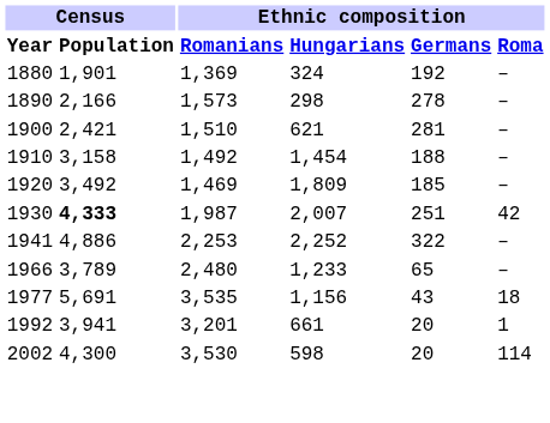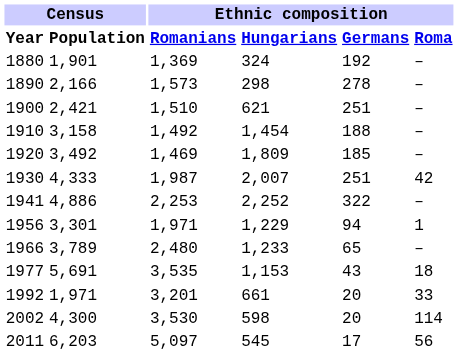 <table class="toccolours">
 <tr>
 <th align="center" colspan="2" style="background:#ccccff;">Census</th>
 <th align="center" colspan="4" style="background:#ccccff;">Ethnic composition</th>
 </tr>
 <tr>
 <th>Year</th>
 <th>Population</th>
 <th><a href='#'>Romanians</a></th>
 <th><a href='#'>Hungarians</a></th>
 <th><a href='#'>Germans</a></th>
 <th><a href='#'>Roma</a></th>
 </tr>
 <tr>
 <td>1880</td>
 <td>1,901</td>
 <td>1,369</td>
 <td>324</td>
 <td>192</td>
 <td>–</td>
 </tr>
 <tr>
 <td>1890</td>
 <td>2,166</td>
 <td>1,573</td>
 <td>298</td>
 <td>278</td>
 <td>–</td>
 </tr>
 <tr>
 <td>1900</td>
 <td>2,421</td>
 <td>1,510</td>
 <td>621</td>
-<td>281</td>
+<td>251</td>
 <td>–</td>
 </tr>
 <tr>
 <td>1910</td>
 <td>3,158</td>
 <td>1,492</td>
 <td>1,454</td>
 <td>188</td>
 <td>–</td>
 </tr>
 <tr>
 <td>1920</td>
 <td>3,492</td>
 <td>1,469</td>
 <td>1,809</td>
 <td>185</td>
 <td>–</td>
 </tr>
 <tr>
 <td>1930</td>
-<td><strong>4,333</strong></td>
+<td>4,333</td>
 <td>1,987</td>
 <td>2,007</td>
 <td>251</td>
 <td>42</td>
 </tr>
 <tr>
 <td>1941</td>
 <td>4,886</td>
 <td>2,253</td>
 <td>2,252</td>
 <td>322</td>
 <td>–</td>
 </tr>
 <tr>
+<td>1956</td>
+<td>3,301</td>
+<td>1,971</td>
+<td>1,229</td>
+<td>94</td>
+<td>1</td>
+</tr>
+<tr>
 <td>1966</td>
 <td>3,789</td>
 <td>2,480</td>
 <td>1,233</td>
 <td>65</td>
 <td>–</td>
 </tr>
 <tr>
 <td>1977</td>
 <td>5,691</td>
 <td>3,535</td>
-<td>1,156</td>
+<td>1,153</td>
 <td>43</td>
 <td>18</td>
 </tr>
 <tr>
 <td>1992</td>
-<td>3,941</td>
+<td>1,971</td>
 <td>3,201</td>
 <td>661</td>
 <td>20</td>
-<td>1</td>
+<td>33</td>
 </tr>
 <tr>
 <td>2002</td>
 <td>4,300</td>
 <td>3,530</td>
 <td>598</td>
 <td>20</td>
 <td>114</td>
 </tr>
+<tr>
+<td>2011</td>
+<td>6,203</td>
+<td>5,097</td>
+<td>545</td>
+<td>17</td>
+<td>56</td>
+</tr>
 </table>
